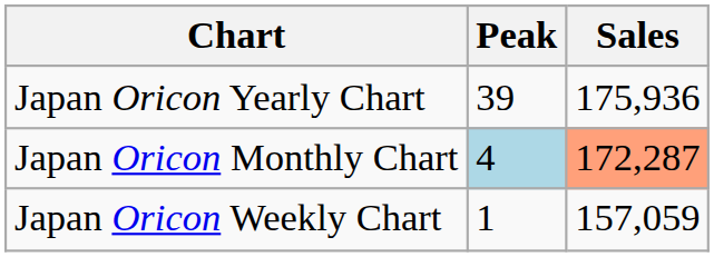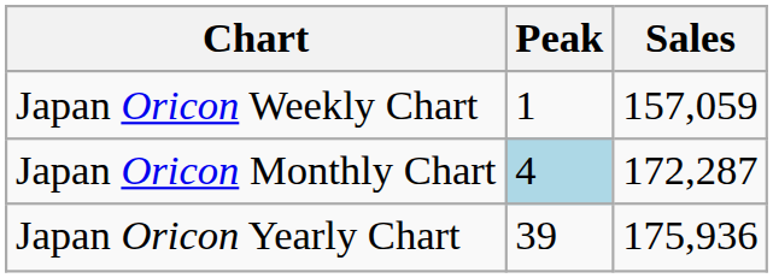 <table class="wikitable sortable">
 <tr>
 <th>Chart</th>
 <th>Peak</th>
 <th>Sales</th>
 </tr>
 <tr>
+<td>Japan <em><a href='#'>Oricon</a></em> Weekly Chart</td>
+<td>1</td>
+<td>157,059</td>
+</tr>
+<tr>
+<td>Japan <em><a href='#'>Oricon</a></em> Monthly Chart</td>
+<td style="background: lightblue;">4</td>
+<td>172,287</td>
+</tr>
+<tr>
 <td>Japan <em>Oricon</em> Yearly Chart</td>
 <td>39</td>
 <td>175,936</td>
 </tr>
-<tr>
-<td>Japan <em><a href='#'>Oricon</a></em> Monthly Chart</td>
-<td style="background: lightblue;">4</td>
-<td style="background: lightsalmon;">172,287</td>
-</tr>
-<tr>
-<td>Japan <em><a href='#'>Oricon</a></em> Weekly Chart</td>
-<td>1</td>
-<td>157,059</td>
-</tr>
 </table>
